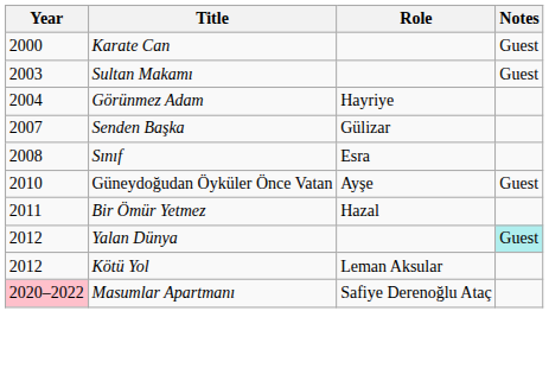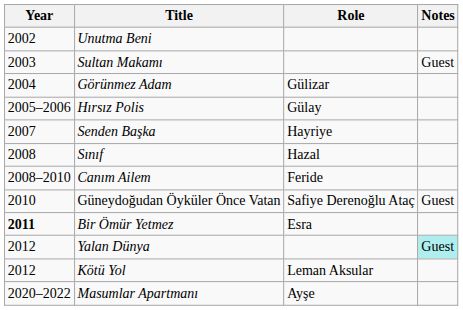 <table class="wikitable"  style="font-size: 85%;">
 <tr>
 <th>Year</th>
 <th>Title</th>
 <th>Role</th>
 <th>Notes</th>
 </tr>
 <tr>
-<td>2000</td>
-<td><em>Karate Can</em></td>
+<td>2002</td>
+<td><em>Unutma Beni</em></td>
 <td></td>
-<td>Guest</td>
+<td></td>
 </tr>
 <tr>
 <td>2003</td>
 <td><em>Sultan Makamı</em></td>
 <td></td>
 <td>Guest</td>
 </tr>
 <tr>
 <td>2004</td>
 <td><em>Görünmez Adam</em></td>
-<td>Hayriye</td>
+<td>Gülizar</td>
+<td></td>
+</tr>
+<tr>
+<td>2005–2006</td>
+<td><em>Hırsız Polis</em></td>
+<td>Gülay</td>
 <td></td>
 </tr>
 <tr>
 <td>2007</td>
 <td><em>Senden Başka</em></td>
-<td>Gülizar</td>
+<td>Hayriye</td>
 <td></td>
 </tr>
 <tr>
 <td>2008</td>
 <td><em>Sınıf</em></td>
-<td>Esra</td>
+<td>Hazal</td>
+<td></td>
+</tr>
+<tr>
+<td>2008–2010</td>
+<td><em>Canım Ailem</em></td>
+<td>Feride</td>
 <td></td>
 </tr>
 <tr>
 <td>2010</td>
 <td>Güneydoğudan Öyküler Önce Vatan</td>
-<td>Ayşe</td>
+<td>Safiye Derenoğlu Ataç</td>
 <td>Guest</td>
 </tr>
 <tr>
-<td>2011</td>
+<td><strong>2011</strong></td>
 <td><em>Bir Ömür Yetmez</em></td>
-<td>Hazal</td>
+<td>Esra</td>
 <td></td>
 </tr>
 <tr>
 <td>2012</td>
 <td><em>Yalan Dünya</em></td>
 <td></td>
 <td style="background: paleturquoise;">Guest</td>
 </tr>
 <tr>
 <td>2012</td>
 <td><em>Kötü Yol</em></td>
 <td>Leman Aksular</td>
 <td></td>
 </tr>
 <tr>
-<td style="background: pink;">2020–2022</td>
+<td>2020–2022</td>
 <td><em>Masumlar Apartmanı</em></td>
-<td>Safiye Derenoğlu Ataç</td>
+<td>Ayşe</td>
 <td></td>
 </tr>
 </table>
